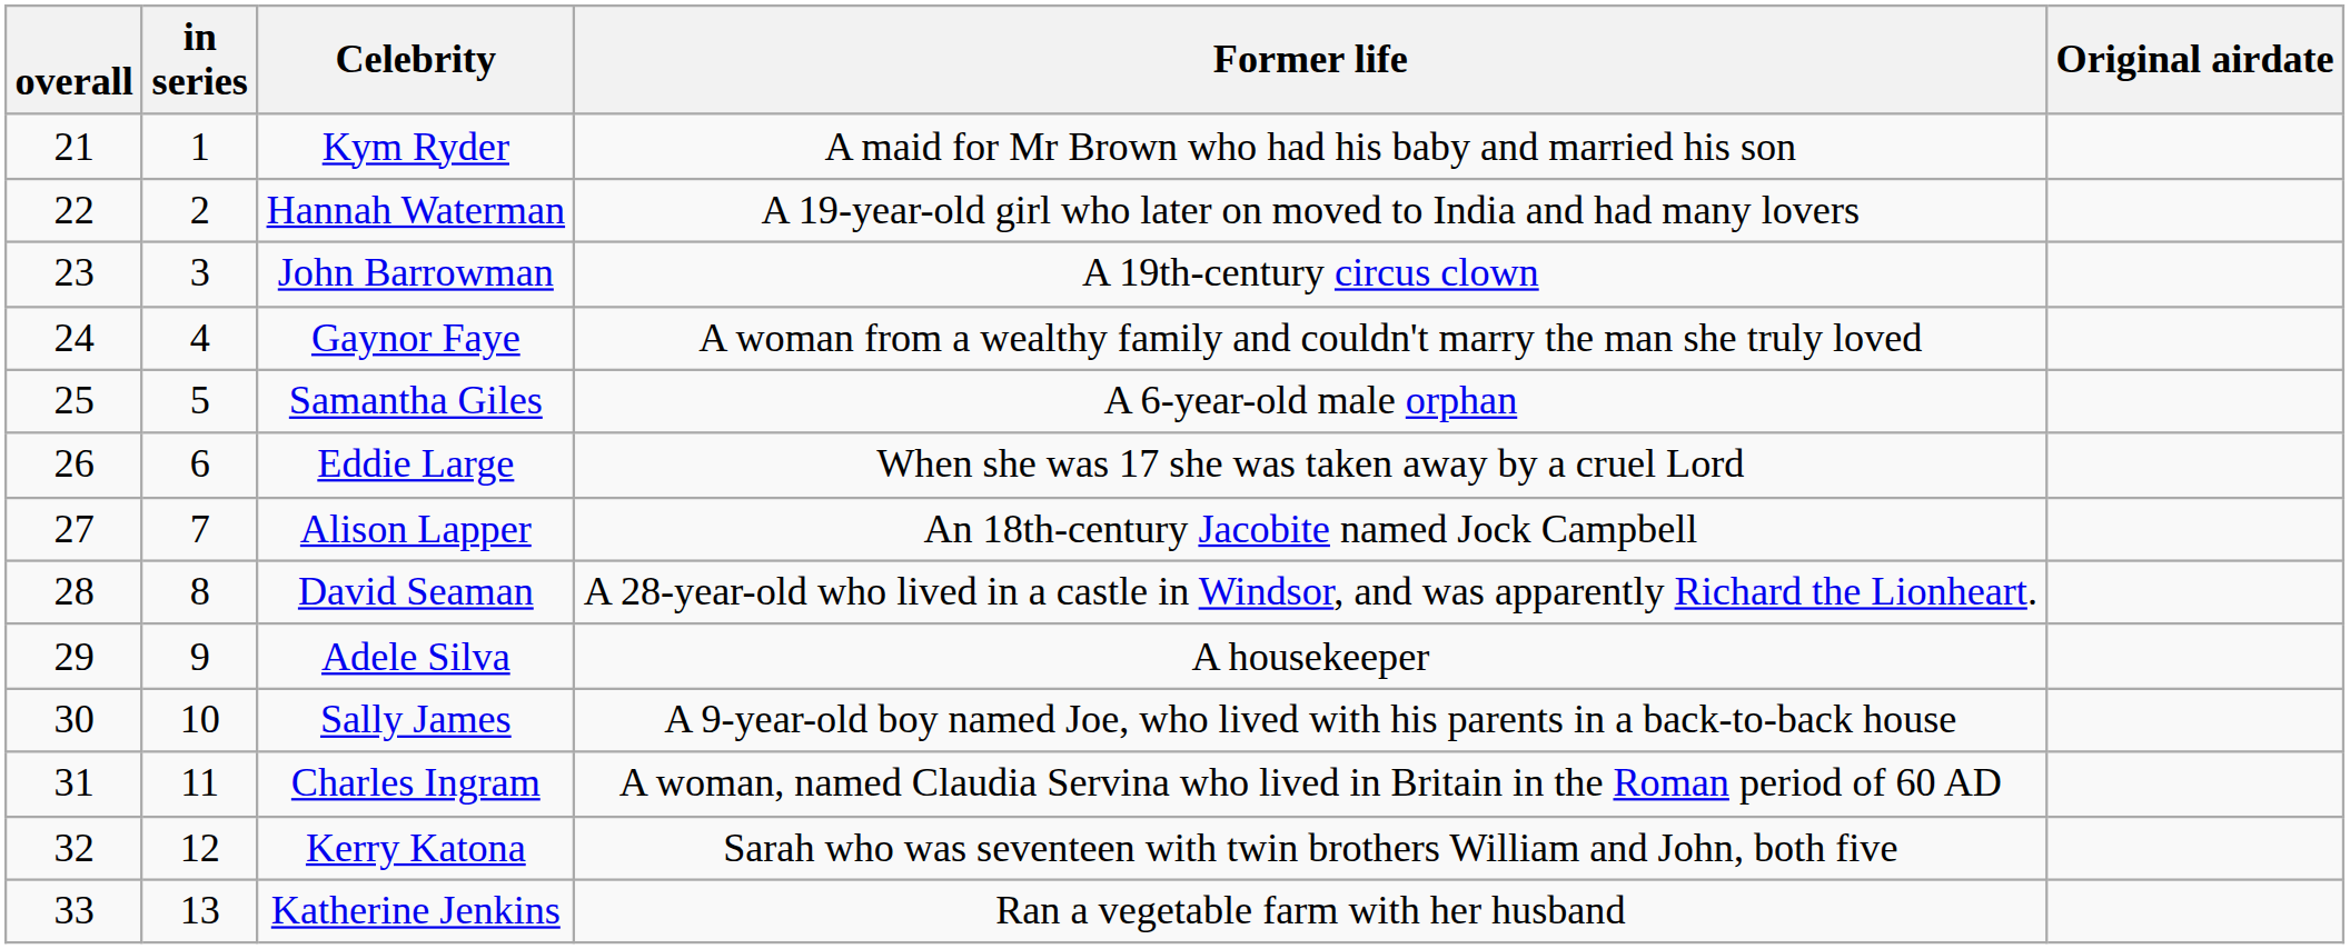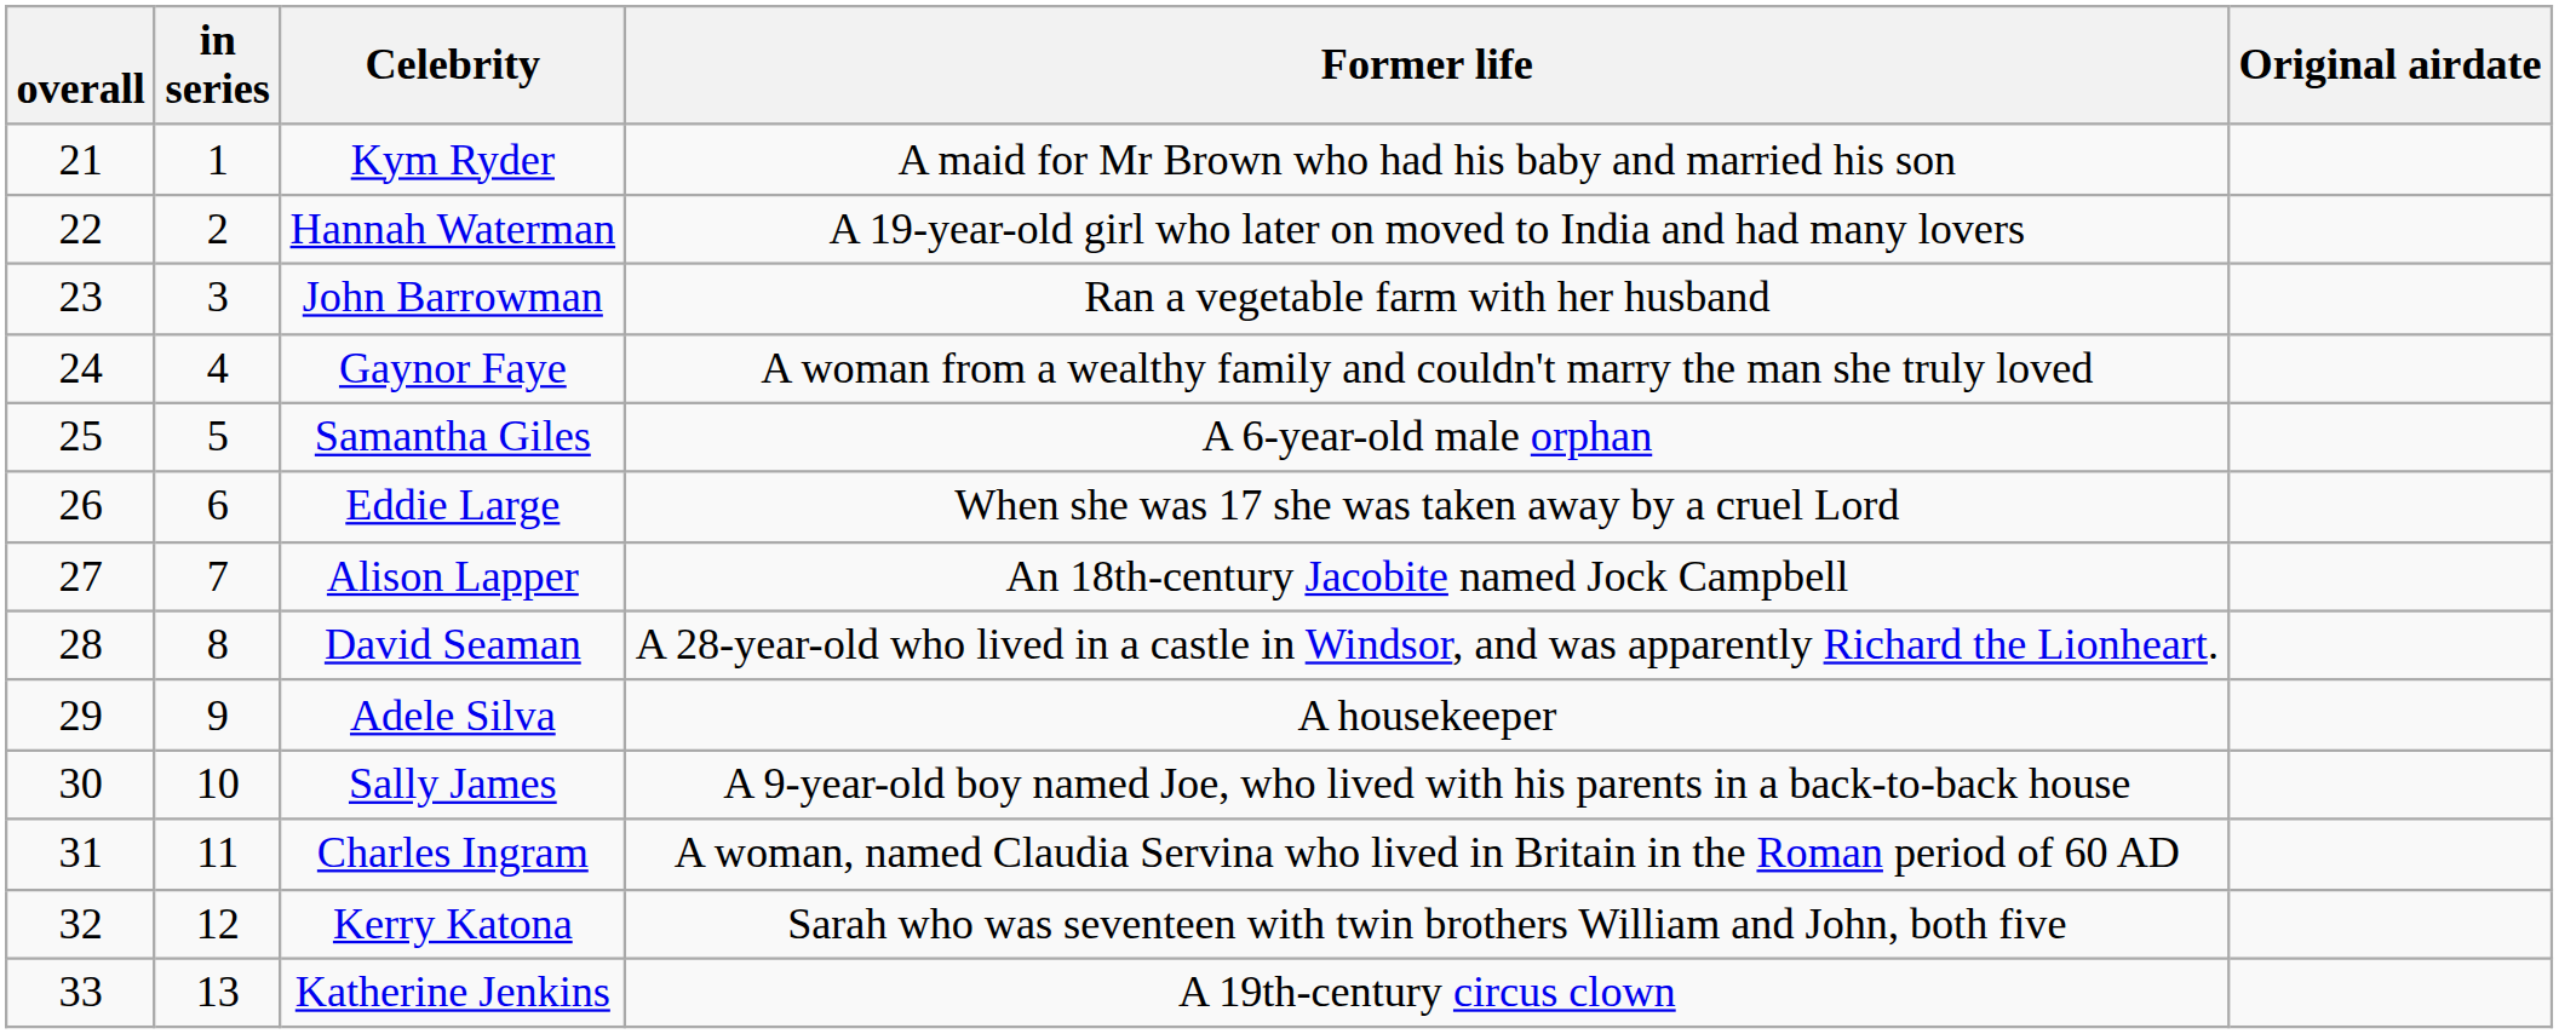 <table class="wikitable" style="text-align:center;">
 <tr>
 <th><br>overall</th>
 <th> in<br>series</th>
 <th>Celebrity</th>
 <th>Former life</th>
 <th>Original airdate</th>
 </tr>
 <tr>
 <td>21</td>
 <td>1</td>
 <td><a href='#'>Kym Ryder</a></td>
 <td>A maid for Mr Brown who had his baby and married his son</td>
 <td></td>
 </tr>
 <tr>
 <td>22</td>
 <td>2</td>
 <td><a href='#'>Hannah Waterman</a></td>
 <td>A 19-year-old girl who later on moved to India and had many lovers</td>
 <td></td>
 </tr>
 <tr>
 <td>23</td>
 <td>3</td>
 <td><a href='#'>John Barrowman</a></td>
-<td>A 19th-century <a href='#'>circus clown</a></td>
+<td>Ran a vegetable farm with her husband</td>
 <td></td>
 </tr>
 <tr>
 <td>24</td>
 <td>4</td>
 <td><a href='#'>Gaynor Faye</a></td>
 <td>A woman from a wealthy family and couldn't marry the man she truly loved</td>
 <td></td>
 </tr>
 <tr>
 <td>25</td>
 <td>5</td>
 <td><a href='#'>Samantha Giles</a></td>
 <td>A 6-year-old male <a href='#'>orphan</a></td>
 <td></td>
 </tr>
 <tr>
 <td>26</td>
 <td>6</td>
 <td><a href='#'>Eddie Large</a></td>
 <td>When she was 17 she was taken away by a cruel Lord</td>
 <td></td>
 </tr>
 <tr>
 <td>27</td>
 <td>7</td>
 <td><a href='#'>Alison Lapper</a></td>
 <td>An 18th-century <a href='#'>Jacobite</a> named Jock Campbell</td>
 <td></td>
 </tr>
 <tr>
 <td>28</td>
 <td>8</td>
 <td><a href='#'>David Seaman</a></td>
 <td>A 28-year-old who lived in a castle in <a href='#'>Windsor</a>, and was apparently <a href='#'>Richard the Lionheart</a>.</td>
 <td></td>
 </tr>
 <tr>
 <td>29</td>
 <td>9</td>
 <td><a href='#'>Adele Silva</a></td>
 <td>A housekeeper</td>
 <td></td>
 </tr>
 <tr>
 <td>30</td>
 <td>10</td>
 <td><a href='#'>Sally James</a></td>
 <td>A 9-year-old boy named Joe, who lived with his parents in a back-to-back house</td>
 <td></td>
 </tr>
 <tr>
 <td>31</td>
 <td>11</td>
 <td><a href='#'>Charles Ingram</a></td>
 <td>A woman, named Claudia Servina who lived in Britain in the <a href='#'>Roman</a> period of 60 AD</td>
 <td></td>
 </tr>
 <tr>
 <td>32</td>
 <td>12</td>
 <td><a href='#'>Kerry Katona</a></td>
 <td>Sarah who was seventeen with twin brothers William and John, both five</td>
 <td></td>
 </tr>
 <tr>
 <td>33</td>
 <td>13</td>
 <td><a href='#'>Katherine Jenkins</a></td>
-<td>Ran a vegetable farm with her husband</td>
+<td>A 19th-century <a href='#'>circus clown</a></td>
 <td></td>
 </tr>
 </table>
